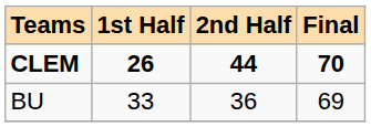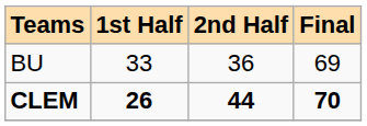 <table class="wikitable" align=right>
 <tr bgcolor=#ffdead align=center>
 <td><strong>Teams</strong></td>
 <td><strong>1st Half</strong></td>
 <td><strong>2nd Half</strong></td>
 <td><strong>Final</strong></td>
 </tr>
 <tr>
+<td>BU</td>
+<td align=center>33</td>
+<td align=center>36</td>
+<td align=center>69</td>
+</tr>
+<tr>
 <td><strong>CLEM</strong></td>
 <td align=center><strong>26</strong></td>
 <td align=center><strong>44</strong></td>
 <td align=center><strong>70</strong></td>
 </tr>
 <tr>
-<td>BU</td>
-<td align=center>33</td>
-<td align=center>36</td>
-<td align=center>69</td>
-</tr>
-<tr>
 </tr>
 </table>
